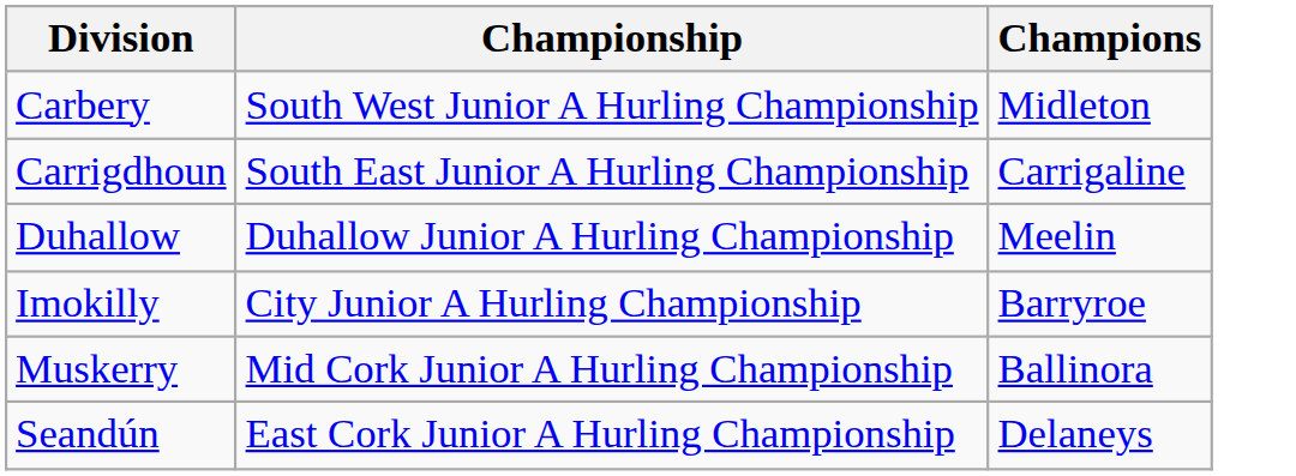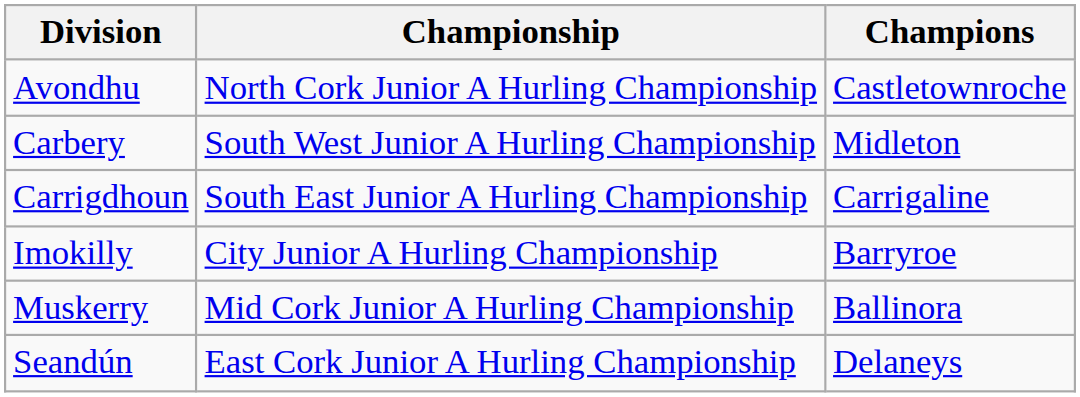 <table class="wikitable">
 <tr>
 <th>Division</th>
 <th>Championship</th>
 <th>Champions</th>
+</tr>
+<tr>
+<td><a href='#'>Avondhu</a></td>
+<td><a href='#'>North Cork Junior A Hurling Championship</a></td>
+<td><a href='#'>Castletownroche</a></td>
 </tr>
 <tr>
 <td><a href='#'>Carbery</a></td>
 <td><a href='#'>South West Junior A Hurling Championship</a></td>
 <td><a href='#'>Midleton</a></td>
 </tr>
 <tr>
 <td><a href='#'>Carrigdhoun</a></td>
 <td><a href='#'>South East Junior A Hurling Championship</a></td>
 <td><a href='#'>Carrigaline</a></td>
-</tr>
-<tr>
-<td><a href='#'>Duhallow</a></td>
-<td><a href='#'>Duhallow Junior A Hurling Championship</a></td>
-<td><a href='#'>Meelin</a></td>
 </tr>
 <tr>
 <td><a href='#'>Imokilly</a></td>
 <td><a href='#'>City Junior A Hurling Championship</a></td>
 <td><a href='#'>Barryroe</a></td>
 </tr>
 <tr>
 <td><a href='#'>Muskerry</a></td>
 <td><a href='#'>Mid Cork Junior A Hurling Championship</a></td>
 <td><a href='#'>Ballinora</a></td>
 </tr>
 <tr>
 <td><a href='#'>Seandún</a></td>
 <td><a href='#'>East Cork Junior A Hurling Championship</a></td>
 <td><a href='#'>Delaneys</a></td>
 </tr>
 </table>
